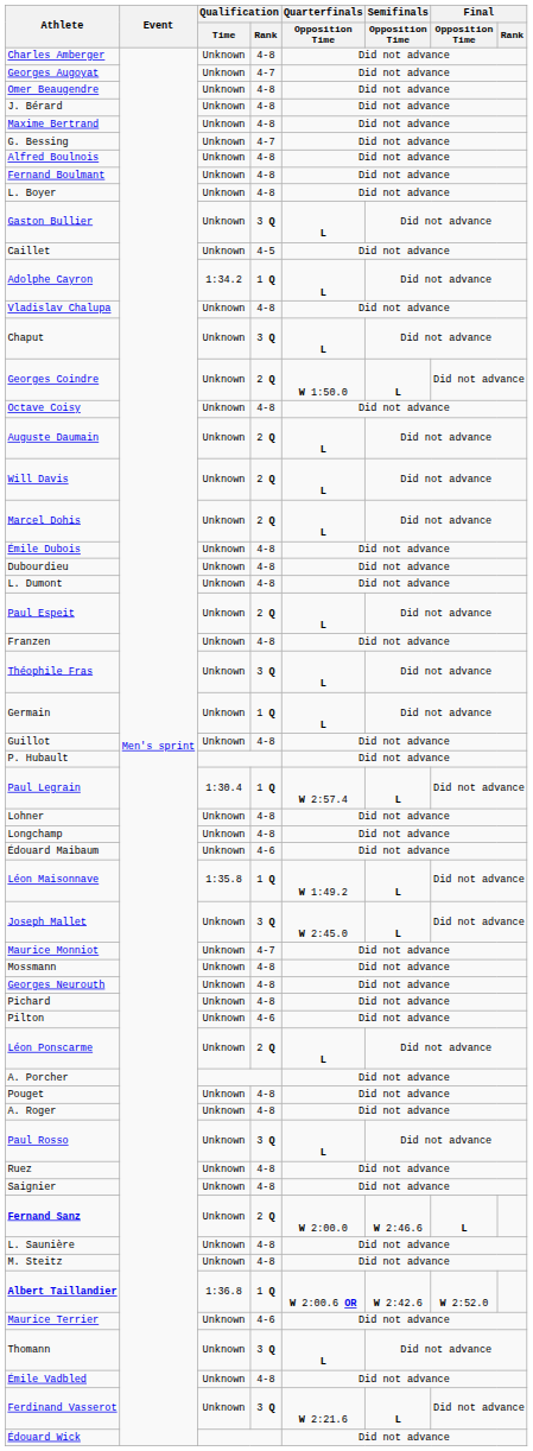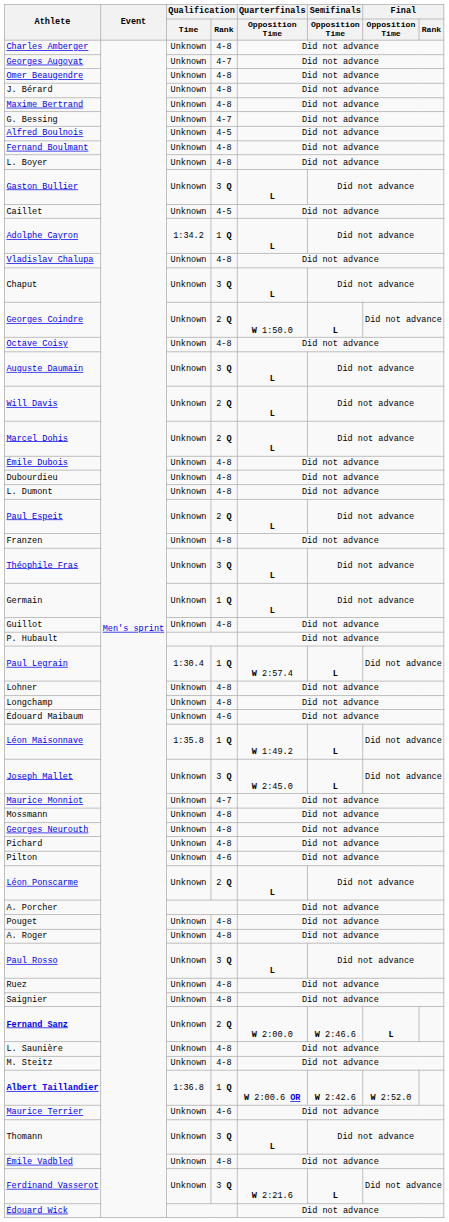 <table class="wikitable" style="font-size:90%">
 <tr>
 <th rowspan=2>Athlete</th>
 <th rowspan=2>Event</th>
 <th colspan=2>Qualification</th>
 <th>Quarterfinals</th>
 <th>Semifinals</th>
 <th colspan=2>Final</th>
 </tr>
 <tr style="font-size:95%">
 <th>Time</th>
 <th>Rank</th>
 <th>Opposition<br>Time</th>
 <th>Opposition<br>Time</th>
 <th>Opposition<br>Time</th>
 <th>Rank</th>
 </tr>
 <tr align=center>
 <td align=left><a href='#'>Charles Amberger</a></td>
 <td align=left rowspan=55><a href='#'>Men's sprint</a></td>
 <td>Unknown</td>
 <td>4-8</td>
 <td colspan=4>Did not advance</td>
 </tr>
 <tr align=center>
 <td align=left><a href='#'>Georges Augoyat</a></td>
 <td>Unknown</td>
 <td>4-7</td>
 <td colspan=4>Did not advance</td>
 </tr>
 <tr align=center>
 <td align=left><a href='#'>Omer Beaugendre</a></td>
 <td>Unknown</td>
 <td>4-8</td>
 <td colspan=4>Did not advance</td>
 </tr>
 <tr align=center>
 <td align=left>J. Bérard</td>
 <td>Unknown</td>
 <td>4-8</td>
 <td colspan=4>Did not advance</td>
 </tr>
 <tr align=center>
 <td align=left><a href='#'>Maxime Bertrand</a></td>
 <td>Unknown</td>
 <td>4-8</td>
 <td colspan=4>Did not advance</td>
 </tr>
 <tr align=center>
 <td align=left>G. Bessing</td>
 <td>Unknown</td>
 <td>4-7</td>
 <td colspan=4>Did not advance</td>
 </tr>
 <tr align=center>
 <td align=left><a href='#'>Alfred Boulnois</a></td>
 <td>Unknown</td>
-<td>4-8</td>
+<td>4-5</td>
 <td colspan=4>Did not advance</td>
 </tr>
 <tr align=center>
 <td align=left><a href='#'>Fernand Boulmant</a></td>
 <td>Unknown</td>
 <td>4-8</td>
 <td colspan=4>Did not advance</td>
 </tr>
 <tr align=center>
 <td align=left>L. Boyer</td>
 <td>Unknown</td>
 <td>4-8</td>
 <td colspan=4>Did not advance</td>
 </tr>
 <tr align=center>
 <td align=left><a href='#'>Gaston Bullier</a></td>
 <td>Unknown</td>
 <td>3 <strong>Q</strong></td>
 <td><br><br><strong>L</strong></td>
 <td colspan=3>Did not advance</td>
 </tr>
 <tr align=center>
 <td align=left>Caillet</td>
 <td>Unknown</td>
 <td>4-5</td>
 <td colspan=4>Did not advance</td>
 </tr>
 <tr align=center>
 <td align=left><a href='#'>Adolphe Cayron</a></td>
 <td>1:34.2</td>
 <td>1 <strong>Q</strong></td>
 <td><br><br><strong>L</strong></td>
 <td colspan=3>Did not advance</td>
 </tr>
 <tr align=center>
 <td align=left><a href='#'>Vladislav Chalupa</a></td>
 <td>Unknown</td>
 <td>4-8</td>
 <td colspan=4>Did not advance</td>
 </tr>
 <tr align=center>
 <td align=left>Chaput</td>
 <td>Unknown</td>
 <td>3 <strong>Q</strong></td>
 <td><br><br><strong>L</strong></td>
 <td colspan=3>Did not advance</td>
 </tr>
 <tr align=center>
 <td align=left><a href='#'>Georges Coindre</a></td>
 <td>Unknown</td>
 <td>2 <strong>Q</strong></td>
 <td><br><br><strong>W</strong> 1:50.0</td>
 <td><br><br><strong>L</strong></td>
 <td colspan=2>Did not advance</td>
 </tr>
 <tr align=center>
 <td align=left><a href='#'>Octave Coisy</a></td>
 <td>Unknown</td>
 <td>4-8</td>
 <td colspan=4>Did not advance</td>
 </tr>
 <tr align=center>
 <td align=left><a href='#'>Auguste Daumain</a></td>
 <td>Unknown</td>
-<td>2 <strong>Q</strong></td>
+<td>3 <strong>Q</strong></td>
 <td><br><br><strong>L</strong></td>
 <td colspan=3>Did not advance</td>
 </tr>
 <tr align=center>
 <td align=left><a href='#'>Will Davis</a></td>
 <td>Unknown</td>
 <td>2 <strong>Q</strong></td>
 <td><br><br><strong>L</strong></td>
 <td colspan=3>Did not advance</td>
 </tr>
 <tr align=center>
 <td align=left><a href='#'>Marcel Dohis</a></td>
 <td>Unknown</td>
 <td>2 <strong>Q</strong></td>
 <td><br><br><strong>L</strong></td>
 <td colspan=3>Did not advance</td>
 </tr>
 <tr align=center>
 <td align=left><a href='#'>Émile Dubois</a></td>
 <td>Unknown</td>
 <td>4-8</td>
 <td colspan=4>Did not advance</td>
 </tr>
 <tr align=center>
 <td align=left>Dubourdieu</td>
 <td>Unknown</td>
 <td>4-8</td>
 <td colspan=4>Did not advance</td>
 </tr>
 <tr align=center>
 <td align=left>L. Dumont</td>
 <td>Unknown</td>
 <td>4-8</td>
 <td colspan=4>Did not advance</td>
 </tr>
 <tr align=center>
 <td align=left><a href='#'>Paul Espeit</a></td>
 <td>Unknown</td>
 <td>2 <strong>Q</strong></td>
 <td><br><br><strong>L</strong></td>
 <td colspan=3>Did not advance</td>
 </tr>
 <tr align=center>
 <td align=left>Franzen</td>
 <td>Unknown</td>
 <td>4-8</td>
 <td colspan=4>Did not advance</td>
 </tr>
 <tr align=center>
 <td align=left><a href='#'>Théophile Fras</a></td>
 <td>Unknown</td>
 <td>3 <strong>Q</strong></td>
 <td><br><br><strong>L</strong></td>
 <td colspan=3>Did not advance</td>
 </tr>
 <tr align=center>
 <td align=left>Germain</td>
 <td>Unknown</td>
 <td>1 <strong>Q</strong></td>
 <td><br><br><strong>L</strong></td>
 <td colspan=3>Did not advance</td>
 </tr>
 <tr align=center>
 <td align=left>Guillot</td>
 <td>Unknown</td>
 <td>4-8</td>
 <td colspan=4>Did not advance</td>
 </tr>
 <tr align=center>
 <td align=left>P. Hubault</td>
 <td colspan=2></td>
 <td colspan=4>Did not advance</td>
 </tr>
 <tr align=center>
 <td align=left><a href='#'>Paul Legrain</a></td>
 <td>1:30.4</td>
 <td>1 <strong>Q</strong></td>
 <td><br><br><strong>W</strong> 2:57.4</td>
 <td><br><br><strong>L</strong></td>
 <td colspan=2>Did not advance</td>
 </tr>
 <tr align=center>
 <td align=left>Lohner</td>
 <td>Unknown</td>
 <td>4-8</td>
 <td colspan=4>Did not advance</td>
 </tr>
 <tr align=center>
 <td align=left>Longchamp</td>
 <td>Unknown</td>
 <td>4-8</td>
 <td colspan=4>Did not advance</td>
 </tr>
 <tr align=center>
 <td align=left>Édouard Maibaum</td>
 <td>Unknown</td>
 <td>4-6</td>
 <td colspan=4>Did not advance</td>
 </tr>
 <tr align=center>
 <td align=left><a href='#'>Léon Maisonnave</a></td>
 <td>1:35.8</td>
 <td>1 <strong>Q</strong></td>
 <td><br><br><strong>W</strong> 1:49.2</td>
 <td><br><br><strong>L</strong></td>
 <td colspan=2>Did not advance</td>
 </tr>
 <tr align=center>
 <td align=left><a href='#'>Joseph Mallet</a></td>
 <td>Unknown</td>
 <td>3 <strong>Q</strong></td>
 <td><br><br><strong>W</strong> 2:45.0</td>
 <td><br><br><strong>L</strong></td>
 <td colspan=2>Did not advance</td>
 </tr>
 <tr align=center>
 <td align=left><a href='#'>Maurice Monniot</a></td>
 <td>Unknown</td>
 <td>4-7</td>
 <td colspan=4>Did not advance</td>
 </tr>
 <tr align=center>
 <td align=left>Mossmann</td>
 <td>Unknown</td>
 <td>4-8</td>
 <td colspan=4>Did not advance</td>
 </tr>
 <tr align=center>
 <td align=left><a href='#'>Georges Neurouth</a></td>
 <td>Unknown</td>
 <td>4-8</td>
 <td colspan=4>Did not advance</td>
 </tr>
 <tr align=center>
 <td align=left>Pichard</td>
 <td>Unknown</td>
 <td>4-8</td>
 <td colspan=4>Did not advance</td>
 </tr>
 <tr align=center>
 <td align=left>Pilton</td>
 <td>Unknown</td>
 <td>4-6</td>
 <td colspan=4>Did not advance</td>
 </tr>
 <tr align=center>
 <td align=left><a href='#'>Léon Ponscarme</a></td>
 <td>Unknown</td>
 <td>2 <strong>Q</strong></td>
 <td><br><br><strong>L</strong></td>
 <td colspan=3>Did not advance</td>
 </tr>
 <tr align=center>
 <td align=left>A. Porcher</td>
 <td colspan=2></td>
 <td colspan=4>Did not advance</td>
 </tr>
 <tr align=center>
 <td align=left>Pouget</td>
 <td>Unknown</td>
 <td>4-8</td>
 <td colspan=4>Did not advance</td>
 </tr>
 <tr align=center>
 <td align=left>A. Roger</td>
 <td>Unknown</td>
 <td>4-8</td>
 <td colspan=4>Did not advance</td>
 </tr>
 <tr align=center>
 <td align=left><a href='#'>Paul Rosso</a></td>
 <td>Unknown</td>
 <td>3 <strong>Q</strong></td>
 <td><br><br><strong>L</strong></td>
 <td colspan=3>Did not advance</td>
 </tr>
 <tr align=center>
 <td align=left>Ruez</td>
 <td>Unknown</td>
 <td>4-8</td>
 <td colspan=4>Did not advance</td>
 </tr>
 <tr align=center>
 <td align=left>Saignier</td>
 <td>Unknown</td>
 <td>4-8</td>
 <td colspan=4>Did not advance</td>
 </tr>
 <tr align=center>
 <td align=left><strong><a href='#'>Fernand Sanz</a></strong></td>
 <td>Unknown</td>
 <td>2 <strong>Q</strong></td>
 <td><br><br><strong>W</strong> 2:00.0</td>
 <td><br><br><strong>W</strong> 2:46.6</td>
 <td><br><br><strong>L</strong></td>
 <td></td>
 </tr>
 <tr align=center>
 <td align=left>L. Saunière</td>
 <td>Unknown</td>
 <td>4-8</td>
 <td colspan=4>Did not advance</td>
 </tr>
 <tr align=center>
 <td align=left>M. Steitz</td>
 <td>Unknown</td>
 <td>4-8</td>
 <td colspan=4>Did not advance</td>
 </tr>
 <tr align=center>
 <td align=left><strong><a href='#'>Albert Taillandier</a></strong></td>
 <td>1:36.8</td>
 <td>1 <strong>Q</strong></td>
 <td><br><br><strong>W</strong> 2:00.6 <a href='#'><strong>OR</strong></a></td>
 <td><br><br><strong>W</strong> 2:42.6</td>
 <td><br><br><strong>W</strong> 2:52.0</td>
 <td></td>
 </tr>
 <tr align=center>
 <td align=left><a href='#'>Maurice Terrier</a></td>
 <td>Unknown</td>
 <td>4-6</td>
 <td colspan=4>Did not advance</td>
 </tr>
 <tr align=center>
 <td align=left>Thomann</td>
 <td>Unknown</td>
 <td>3 <strong>Q</strong></td>
 <td><br><br><strong>L</strong></td>
 <td colspan=3>Did not advance</td>
 </tr>
 <tr align=center>
 <td align=left><a href='#'>Émile Vadbled</a></td>
 <td>Unknown</td>
 <td>4-8</td>
 <td colspan=4>Did not advance</td>
 </tr>
 <tr align=center>
 <td align=left><a href='#'>Ferdinand Vasserot</a></td>
 <td>Unknown</td>
 <td>3 <strong>Q</strong></td>
 <td><br><br><strong>W</strong> 2:21.6</td>
 <td><br><br><strong>L</strong></td>
 <td colspan=2>Did not advance</td>
 </tr>
 <tr align=center>
 <td align=left><a href='#'>Édouard Wick</a></td>
 <td colspan=2></td>
 <td colspan=4>Did not advance</td>
 </tr>
 </table>
